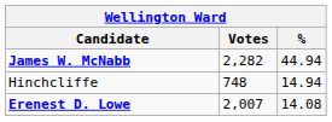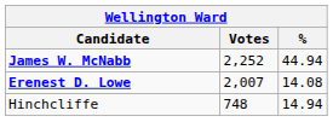 <table class="wikitable">
 <tr>
 <th colspan="3"><a href='#'>Wellington Ward</a></th>
 </tr>
 <tr>
 <th style="width: 200px">Candidate</th>
 <th style="width: 50px">Votes</th>
 <th style="width: 40px">%</th>
 </tr>
 <tr>
 <td><strong><a href='#'>James W. McNabb</a></strong></td>
-<td>2,282</td>
+<td>2,252</td>
 <td>44.94</td>
+</tr>
+<tr>
+<td><strong><a href='#'>Erenest D. Lowe</a></strong></td>
+<td>2,007</td>
+<td>14.08</td>
 </tr>
 <tr>
 <td>Hinchcliffe</td>
 <td>748</td>
 <td>14.94</td>
 </tr>
-<tr>
-<td><strong><a href='#'>Erenest D. Lowe</a></strong></td>
-<td>2,007</td>
-<td>14.08</td>
-</tr>
 </table>
